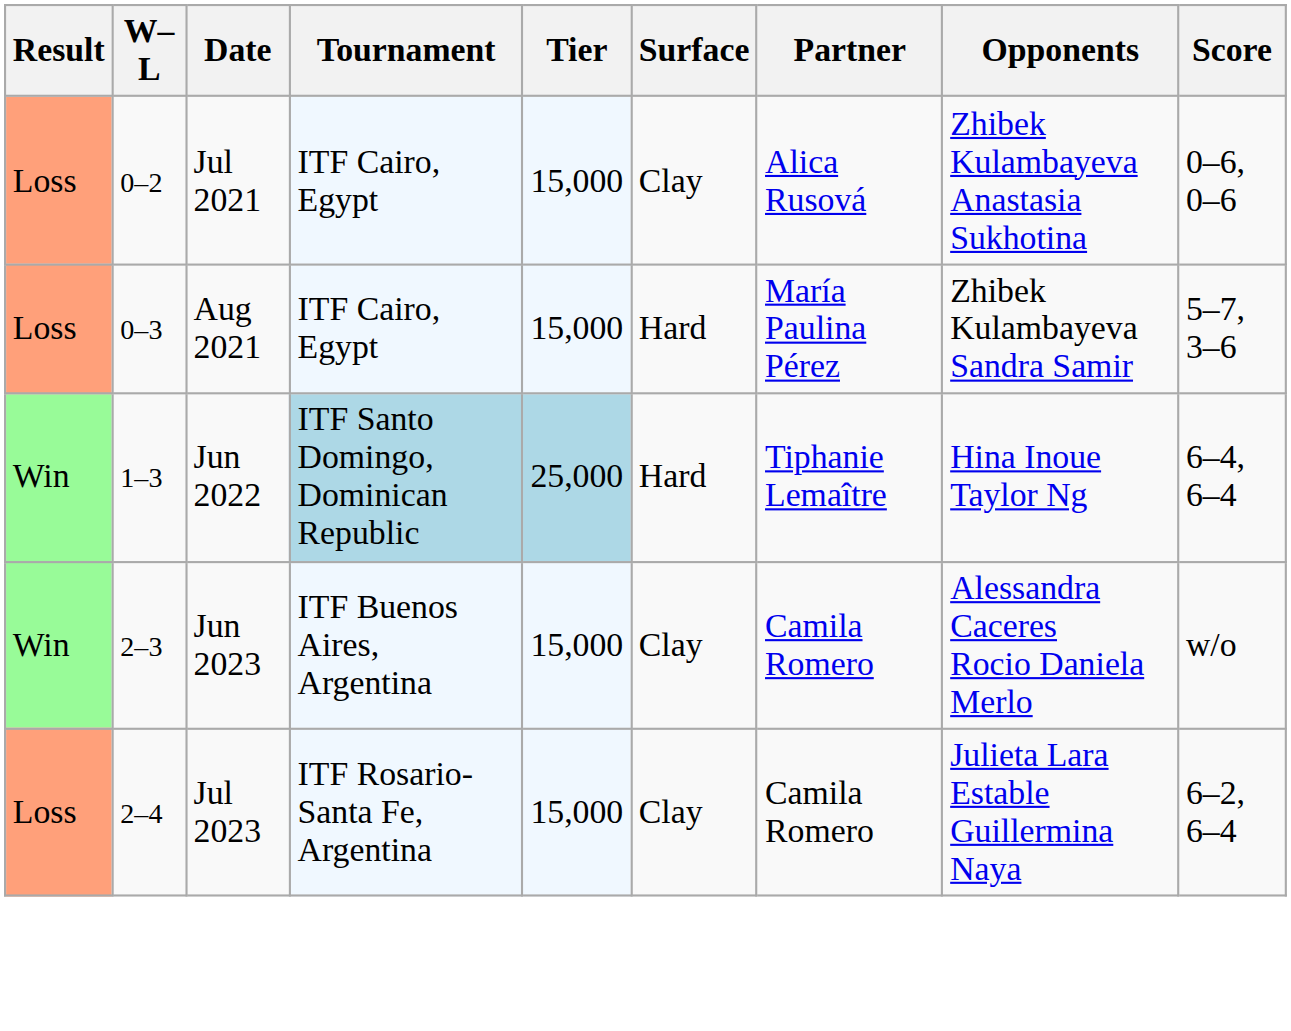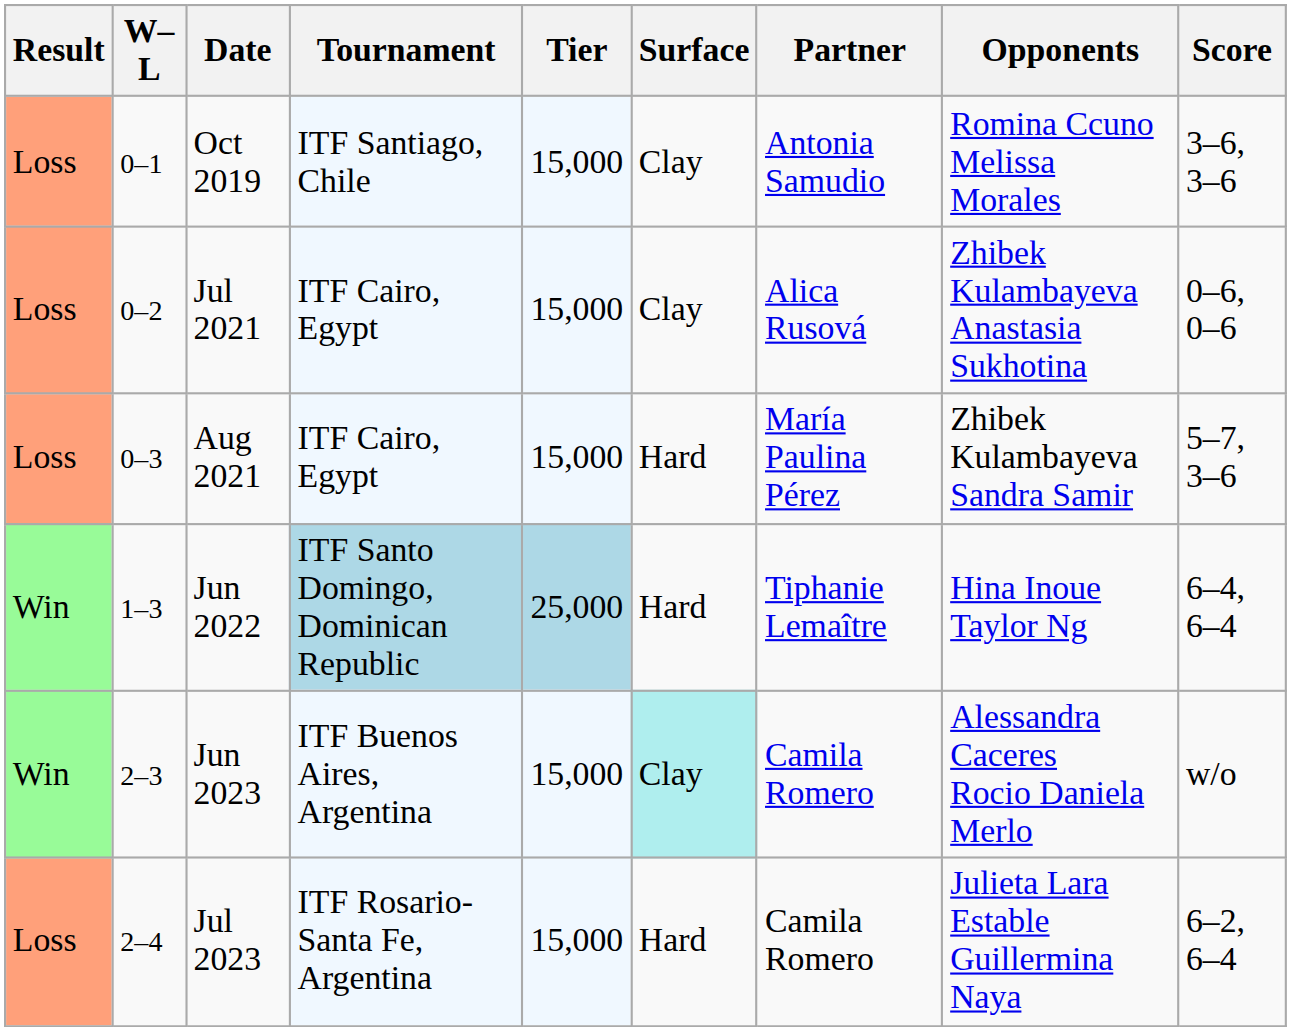 <table class="sortable wikitable">
 <tr>
 <th>Result</th>
 <th class="unsortable">W–L</th>
 <th>Date</th>
 <th>Tournament</th>
 <th>Tier</th>
 <th>Surface</th>
 <th>Partner</th>
 <th>Opponents</th>
 <th class="unsortable">Score</th>
+</tr>
+<tr>
+<td bgcolor=ffa07a>Loss</td>
+<td><small>0–1</small></td>
+<td>Oct 2019</td>
+<td style="background:#f0f8ff;">ITF Santiago, Chile</td>
+<td style="background:#f0f8ff;">15,000</td>
+<td>Clay</td>
+<td> <a href='#'>Antonia Samudio</a></td>
+<td> <a href='#'>Romina Ccuno</a> <br>  <a href='#'>Melissa Morales</a></td>
+<td>3–6, 3–6</td>
 </tr>
 <tr>
 <td bgcolor=ffa07a>Loss</td>
 <td><small>0–2</small></td>
 <td>Jul 2021</td>
 <td style="background:#f0f8ff;">ITF Cairo, Egypt</td>
 <td style="background:#f0f8ff;">15,000</td>
 <td>Clay</td>
 <td> <a href='#'>Alica Rusová</a></td>
 <td> <a href='#'>Zhibek Kulambayeva</a> <br>  <a href='#'>Anastasia Sukhotina</a></td>
 <td>0–6, 0–6</td>
 </tr>
 <tr>
 <td bgcolor=ffa07a>Loss</td>
 <td><small>0–3</small></td>
 <td>Aug 2021</td>
 <td style="background:#f0f8ff;">ITF Cairo, Egypt</td>
 <td style="background:#f0f8ff;">15,000</td>
 <td>Hard</td>
 <td> <a href='#'>María Paulina Pérez</a></td>
 <td> Zhibek Kulambayeva <br>  <a href='#'>Sandra Samir</a></td>
 <td>5–7, 3–6</td>
 </tr>
 <tr>
 <td style="background:#98fb98;">Win</td>
 <td><small>1–3</small></td>
 <td>Jun 2022</td>
 <td style="background:lightblue;">ITF Santo Domingo, <br>Dominican Republic</td>
 <td style="background:lightblue;">25,000</td>
 <td>Hard</td>
 <td> <a href='#'>Tiphanie Lemaître</a></td>
 <td> <a href='#'>Hina Inoue</a> <br>  <a href='#'>Taylor Ng</a></td>
 <td>6–4, 6–4</td>
 </tr>
 <tr>
 <td style="background:#98fb98;">Win</td>
 <td><small>2–3</small></td>
 <td>Jun 2023</td>
 <td style="background:#f0f8ff;">ITF Buenos Aires, <br>Argentina</td>
 <td style="background:#f0f8ff;">15,000</td>
-<td>Clay</td>
+<td style="background: paleturquoise;">Clay</td>
 <td> <a href='#'>Camila Romero</a></td>
 <td> <a href='#'>Alessandra Caceres</a> <br>  <a href='#'>Rocio Daniela Merlo</a></td>
 <td>w/o</td>
 </tr>
 <tr>
 <td bgcolor=ffa07a>Loss</td>
 <td><small>2–4</small></td>
 <td>Jul 2023</td>
 <td style="background:#f0f8ff;">ITF Rosario-Santa Fe, <br>Argentina</td>
 <td style="background:#f0f8ff;">15,000</td>
-<td>Clay</td>
+<td>Hard</td>
 <td> Camila Romero</td>
 <td> <a href='#'>Julieta Lara Estable</a> <br>  <a href='#'>Guillermina Naya</a></td>
 <td>6–2, 6–4</td>
 </tr>
 </table>
